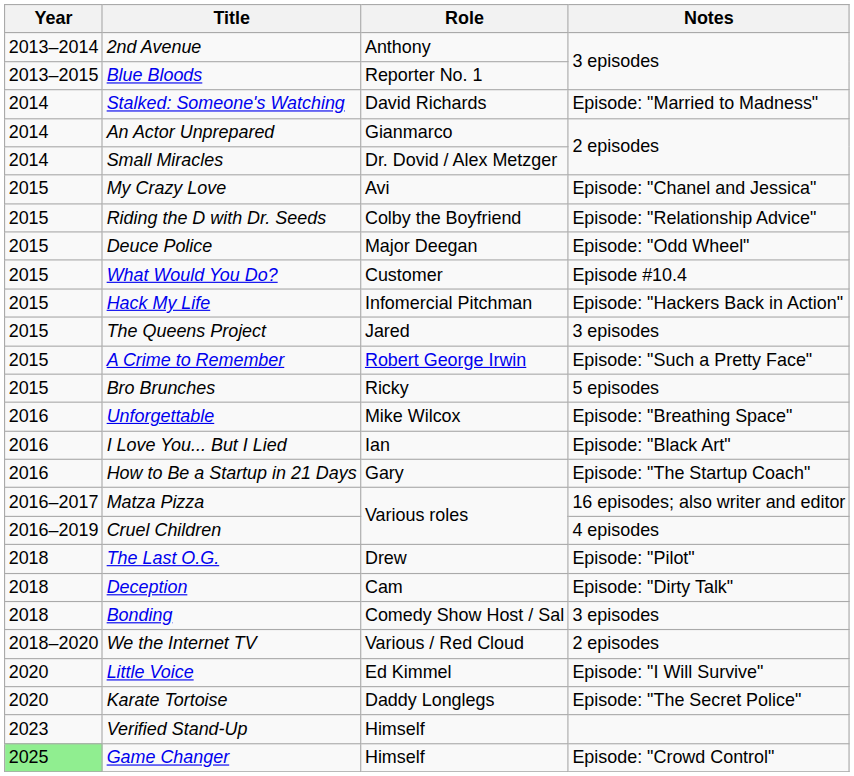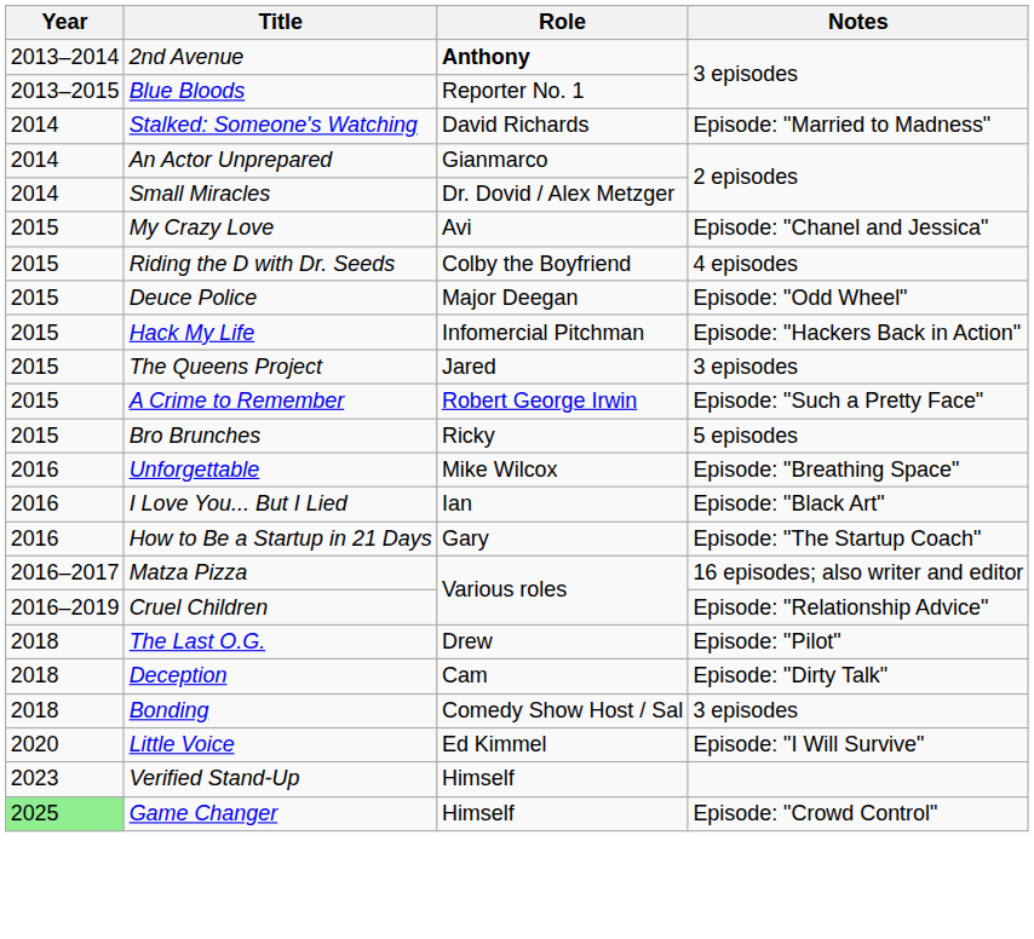 <table class="wikitable sortable">
 <tr>
 <th>Year</th>
 <th>Title</th>
 <th>Role</th>
 <th>Notes</th>
 </tr>
 <tr>
 <td>2013–2014</td>
 <td><em>2nd Avenue</em></td>
-<td>Anthony</td>
+<td><strong>Anthony</strong></td>
 <td rowspan="2">3 episodes</td>
 </tr>
 <tr>
 <td>2013–2015</td>
 <td><a href='#'><em>Blue Bloods</em></a></td>
 <td>Reporter No. 1</td>
 </tr>
 <tr>
 <td>2014</td>
 <td><em><a href='#'>Stalked: Someone's Watching</a></em></td>
 <td>David Richards</td>
 <td>Episode: "Married to Madness"</td>
 </tr>
 <tr>
 <td>2014</td>
 <td><em>An Actor Unprepared</em></td>
 <td>Gianmarco</td>
 <td rowspan="2">2 episodes</td>
 </tr>
 <tr>
 <td>2014</td>
 <td><em>Small Miracles</em></td>
 <td>Dr. Dovid / Alex Metzger</td>
 </tr>
 <tr>
 <td>2015</td>
 <td><em>My Crazy Love</em></td>
 <td>Avi</td>
 <td>Episode: "Chanel and Jessica"</td>
 </tr>
 <tr>
 <td>2015</td>
 <td><em>Riding the D with Dr. Seeds</em></td>
 <td>Colby the Boyfriend</td>
-<td>Episode: "Relationship Advice"</td>
+<td>4 episodes</td>
 </tr>
 <tr>
 <td>2015</td>
 <td><em>Deuce Police</em></td>
 <td>Major Deegan</td>
 <td>Episode: "Odd Wheel"</td>
-</tr>
-<tr>
-<td>2015</td>
-<td><a href='#'><em>What Would You Do?</em></a></td>
-<td>Customer</td>
-<td>Episode #10.4</td>
 </tr>
 <tr>
 <td>2015</td>
 <td><em><a href='#'>Hack My Life</a></em></td>
 <td>Infomercial Pitchman</td>
 <td>Episode: "Hackers Back in Action"</td>
 </tr>
 <tr>
 <td>2015</td>
 <td><em>The Queens Project</em></td>
 <td>Jared</td>
 <td>3 episodes</td>
 </tr>
 <tr>
 <td>2015</td>
 <td><em><a href='#'>A Crime to Remember</a></em></td>
 <td><a href='#'>Robert George Irwin</a></td>
 <td>Episode: "Such a Pretty Face"</td>
 </tr>
 <tr>
 <td>2015</td>
 <td><em>Bro Brunches</em></td>
 <td>Ricky</td>
 <td>5 episodes</td>
 </tr>
 <tr>
 <td>2016</td>
 <td><a href='#'><em>Unforgettable</em></a></td>
 <td>Mike Wilcox</td>
 <td>Episode: "Breathing Space"</td>
 </tr>
 <tr>
 <td>2016</td>
 <td><em>I Love You... But I Lied</em></td>
 <td>Ian</td>
 <td>Episode: "Black Art"</td>
 </tr>
 <tr>
 <td>2016</td>
 <td><em>How to Be a Startup in 21 Days</em></td>
 <td>Gary</td>
 <td>Episode: "The Startup Coach"</td>
 </tr>
 <tr>
 <td>2016–2017</td>
 <td><em>Matza Pizza</em></td>
 <td rowspan="2">Various roles</td>
 <td>16 episodes; also writer and editor</td>
 </tr>
 <tr>
 <td>2016–2019</td>
 <td><em>Cruel Children</em></td>
-<td>4 episodes</td>
+<td>Episode: "Relationship Advice"</td>
 </tr>
 <tr>
 <td>2018</td>
 <td><em><a href='#'>The Last O.G.</a></em></td>
 <td>Drew</td>
 <td>Episode: "Pilot"</td>
 </tr>
 <tr>
 <td>2018</td>
 <td><a href='#'><em>Deception</em></a></td>
 <td>Cam</td>
 <td>Episode: "Dirty Talk"</td>
 </tr>
 <tr>
 <td>2018</td>
 <td><a href='#'><em>Bonding</em></a></td>
 <td>Comedy Show Host / Sal</td>
 <td>3 episodes</td>
 </tr>
 <tr>
-<td>2018–2020</td>
-<td><em>We the Internet TV</em></td>
-<td>Various / Red Cloud</td>
-<td>2 episodes</td>
-</tr>
-<tr>
 <td>2020</td>
 <td><a href='#'><em>Little Voice</em></a></td>
 <td>Ed Kimmel</td>
 <td>Episode: "I Will Survive"</td>
-</tr>
-<tr>
-<td>2020</td>
-<td><em>Karate Tortoise</em></td>
-<td>Daddy Longlegs</td>
-<td>Episode: "The Secret Police"</td>
 </tr>
 <tr>
 <td>2023</td>
 <td><em>Verified Stand-Up</em></td>
 <td>Himself</td>
 </tr>
 <tr>
 <td style="background: lightgreen;">2025</td>
 <td><em><a href='#'>Game Changer</a></em></td>
 <td>Himself</td>
 <td>Episode: "Crowd Control"</td>
 </tr>
 </table>
